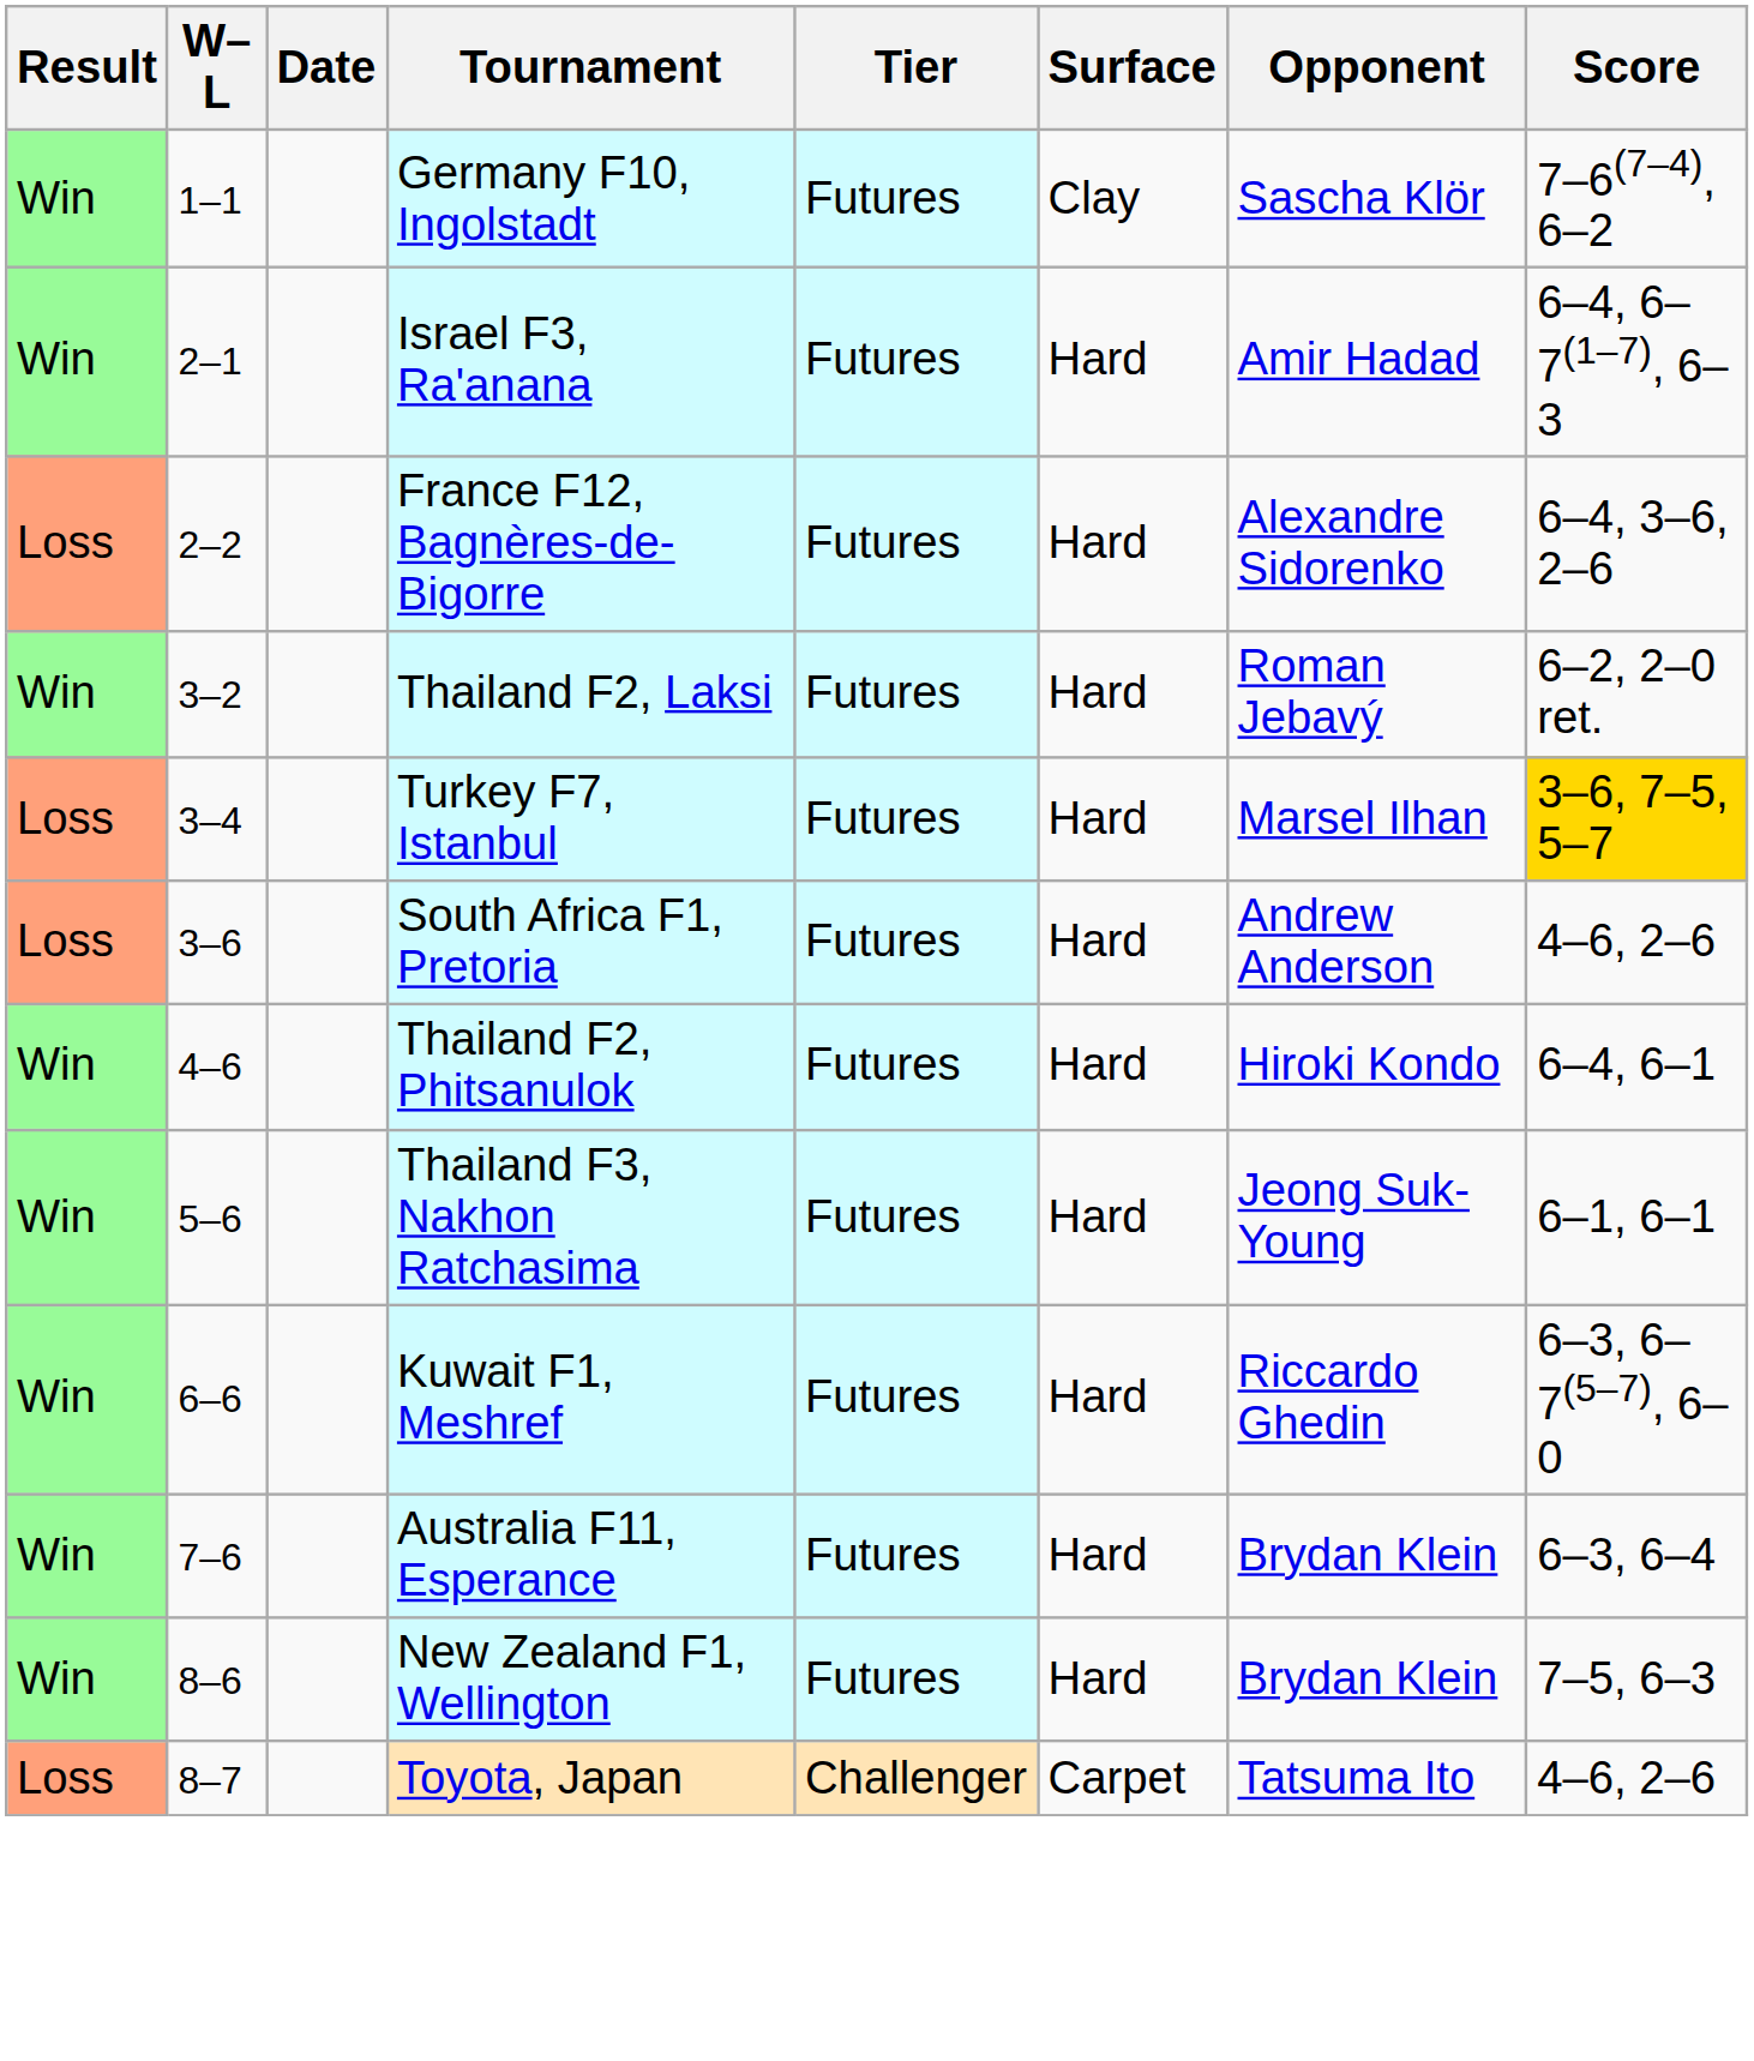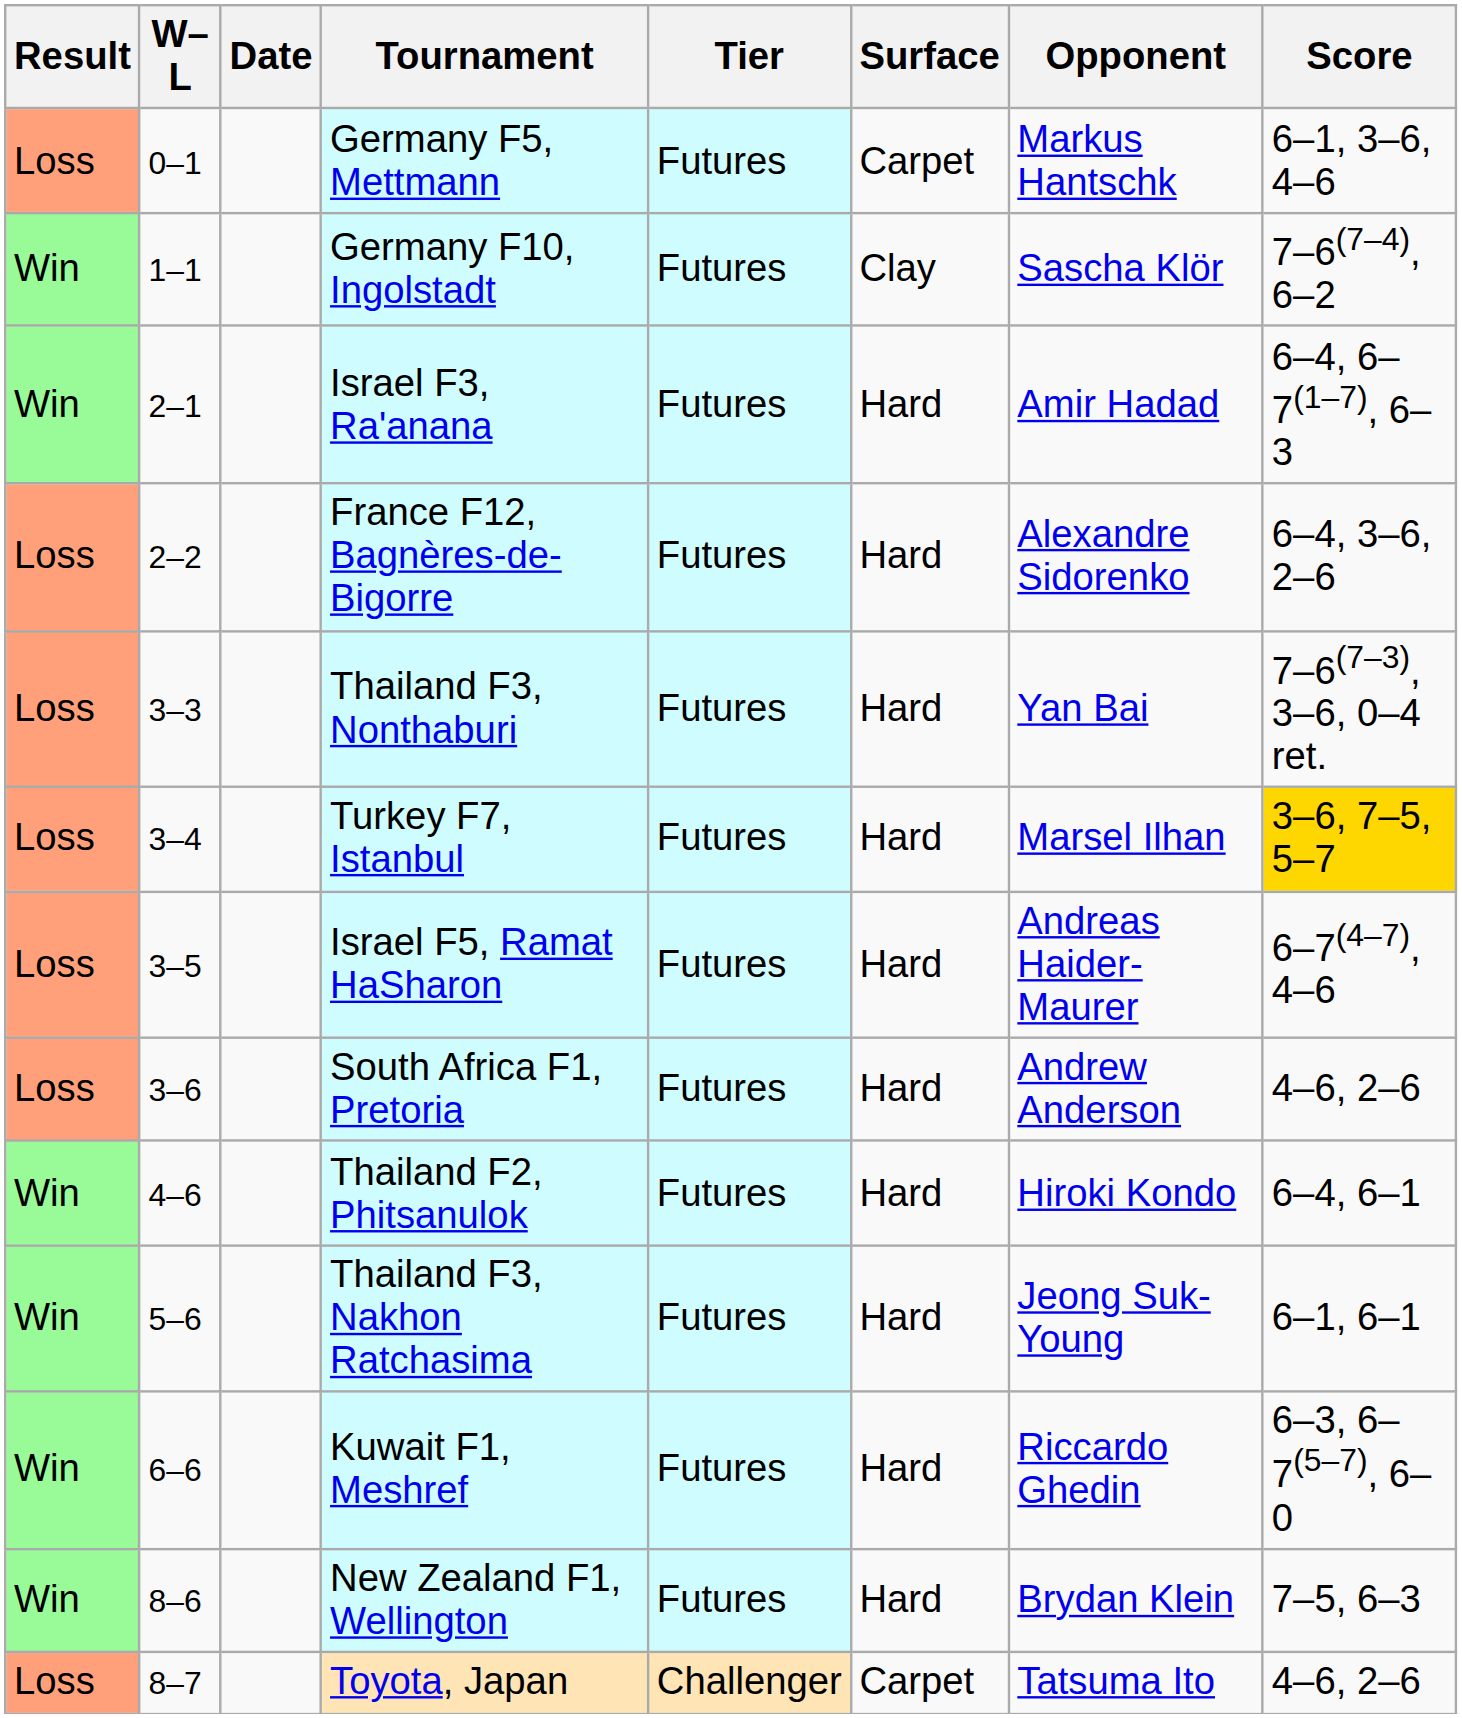 <table class="sortable wikitable">
 <tr>
 <th>Result</th>
 <th class="unsortable">W–L</th>
 <th>Date</th>
 <th>Tournament</th>
 <th>Tier</th>
 <th>Surface</th>
 <th>Opponent</th>
 <th class="unsortable">Score</th>
+</tr>
+<tr>
+<td style="background:#ffa07a;">Loss</td>
+<td><small>0–1</small></td>
+<td></td>
+<td style="background:#cffcff;">Germany F5, <a href='#'>Mettmann</a></td>
+<td style="background:#cffcff;">Futures</td>
+<td>Carpet</td>
+<td> <a href='#'>Markus Hantschk</a></td>
+<td>6–1, 3–6, 4–6</td>
 </tr>
 <tr>
 <td style="background:#98fb98;">Win</td>
 <td><small>1–1</small></td>
 <td></td>
 <td style="background:#cffcff;">Germany F10, <a href='#'>Ingolstadt</a></td>
 <td style="background:#cffcff;">Futures</td>
 <td>Clay</td>
 <td> <a href='#'>Sascha Klör</a></td>
 <td>7–6<sup>(7–4)</sup>, 6–2</td>
 </tr>
 <tr>
 <td style="background:#98fb98;">Win</td>
 <td><small>2–1</small></td>
 <td></td>
 <td style="background:#cffcff;">Israel F3, <a href='#'>Ra'anana</a></td>
 <td style="background:#cffcff;">Futures</td>
 <td>Hard</td>
 <td> <a href='#'>Amir Hadad</a></td>
 <td>6–4, 6–7<sup>(1–7)</sup>, 6–3</td>
 </tr>
 <tr>
 <td style="background:#ffa07a;">Loss</td>
 <td><small>2–2</small></td>
 <td></td>
 <td style="background:#cffcff;">France F12, <a href='#'>Bagnères-de-Bigorre</a></td>
 <td style="background:#cffcff;">Futures</td>
 <td>Hard</td>
 <td> <a href='#'>Alexandre Sidorenko</a></td>
 <td>6–4, 3–6, 2–6</td>
 </tr>
 <tr>
-<td style="background:#98fb98;">Win</td>
-<td><small>3–2</small></td>
+<td style="background:#ffa07a;">Loss</td>
+<td><small>3–3</small></td>
 <td></td>
-<td style="background:#cffcff;">Thailand F2, <a href='#'>Laksi</a></td>
+<td style="background:#cffcff;">Thailand F3, <a href='#'>Nonthaburi</a></td>
 <td style="background:#cffcff;">Futures</td>
 <td>Hard</td>
-<td> <a href='#'>Roman Jebavý</a></td>
-<td>6–2, 2–0 ret.</td>
+<td> <a href='#'>Yan Bai</a></td>
+<td>7–6<sup>(7–3)</sup>, 3–6, 0–4 ret.</td>
 </tr>
 <tr>
 <td style="background:#ffa07a;">Loss</td>
 <td><small>3–4</small></td>
 <td></td>
 <td style="background:#cffcff;">Turkey F7, <a href='#'>Istanbul</a></td>
 <td style="background:#cffcff;">Futures</td>
 <td>Hard</td>
 <td> <a href='#'>Marsel Ilhan</a></td>
 <td style="background: gold;">3–6, 7–5, 5–7</td>
+</tr>
+<tr>
+<td style="background:#ffa07a;">Loss</td>
+<td><small>3–5</small></td>
+<td></td>
+<td style="background:#cffcff;">Israel F5, <a href='#'>Ramat HaSharon</a></td>
+<td style="background:#cffcff;">Futures</td>
+<td>Hard</td>
+<td> <a href='#'>Andreas Haider-Maurer</a></td>
+<td>6–7<sup>(4–7)</sup>, 4–6</td>
 </tr>
 <tr>
 <td style="background:#ffa07a;">Loss</td>
 <td><small>3–6</small></td>
 <td></td>
 <td style="background:#cffcff;">South Africa F1, <a href='#'>Pretoria</a></td>
 <td style="background:#cffcff;">Futures</td>
 <td>Hard</td>
 <td> <a href='#'>Andrew Anderson</a></td>
 <td>4–6, 2–6</td>
 </tr>
 <tr>
 <td style="background:#98fb98;">Win</td>
 <td><small>4–6</small></td>
 <td></td>
 <td style="background:#cffcff;">Thailand F2, <a href='#'>Phitsanulok</a></td>
 <td style="background:#cffcff;">Futures</td>
 <td>Hard</td>
 <td> <a href='#'>Hiroki Kondo</a></td>
 <td>6–4, 6–1</td>
 </tr>
 <tr>
 <td style="background:#98fb98;">Win</td>
 <td><small>5–6</small></td>
 <td></td>
 <td style="background:#cffcff;">Thailand F3, <a href='#'>Nakhon Ratchasima</a></td>
 <td style="background:#cffcff;">Futures</td>
 <td>Hard</td>
 <td> <a href='#'>Jeong Suk-Young</a></td>
 <td>6–1, 6–1</td>
 </tr>
 <tr>
 <td style="background:#98fb98;">Win</td>
 <td><small>6–6</small></td>
 <td></td>
 <td style="background:#cffcff;">Kuwait F1, <a href='#'>Meshref</a></td>
 <td style="background:#cffcff;">Futures</td>
 <td>Hard</td>
 <td> <a href='#'>Riccardo Ghedin</a></td>
 <td>6–3, 6–7<sup>(5–7)</sup>, 6–0</td>
 </tr>
 <tr>
 <td style="background:#98fb98;">Win</td>
-<td><small>7–6</small></td>
-<td></td>
-<td style="background:#cffcff;">Australia F11, <a href='#'>Esperance</a></td>
-<td style="background:#cffcff;">Futures</td>
-<td>Hard</td>
-<td> <a href='#'>Brydan Klein</a></td>
-<td>6–3, 6–4</td>
-</tr>
-<tr>
-<td style="background:#98fb98;">Win</td>
 <td><small>8–6</small></td>
 <td></td>
 <td style="background:#cffcff;">New Zealand F1, <a href='#'>Wellington</a></td>
 <td style="background:#cffcff;">Futures</td>
 <td>Hard</td>
 <td> <a href='#'>Brydan Klein</a></td>
 <td>7–5, 6–3</td>
 </tr>
 <tr>
 <td style="background:#ffa07a;">Loss</td>
 <td><small>8–7</small></td>
 <td></td>
 <td style="background:moccasin;"><a href='#'>Toyota</a>, Japan</td>
 <td style="background:moccasin;">Challenger</td>
 <td>Carpet</td>
 <td> <a href='#'>Tatsuma Ito</a></td>
 <td>4–6, 2–6</td>
 </tr>
 </table>
